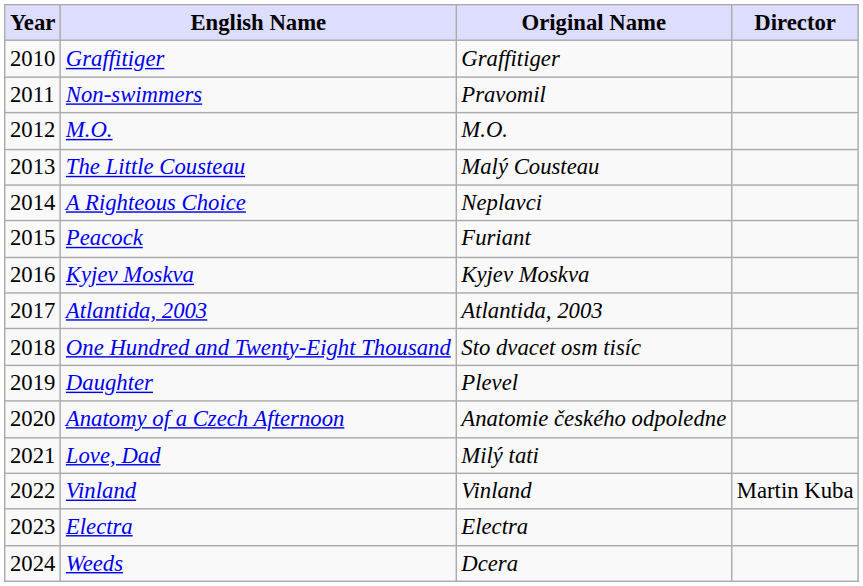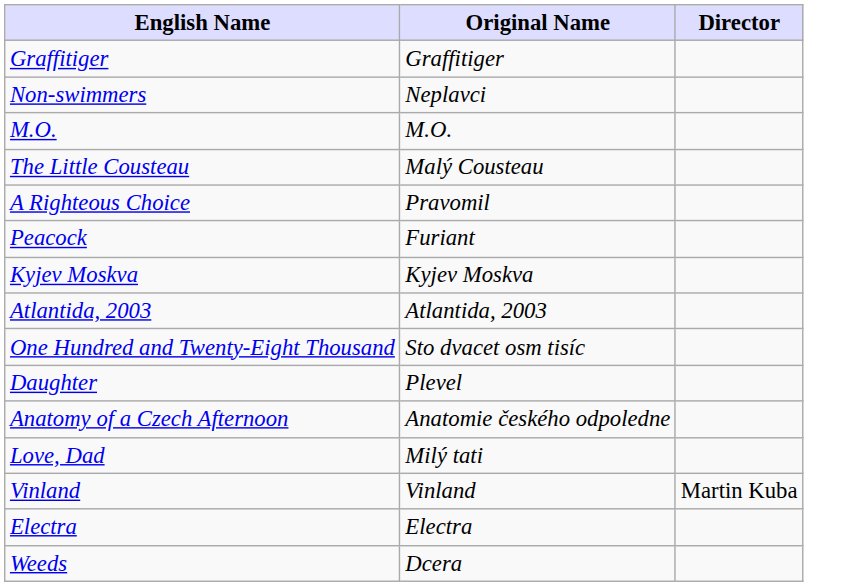 <table class="wikitable sortable">
 <tr>
-<th style="background:#DDDDFF;">Year</th>
 <th style="background:#DDDDFF;">English Name</th>
 <th style="background:#DDDDFF;">Original Name</th>
 <th style="background:#DDDDFF;">Director</th>
 </tr>
 <tr>
-<td>2010</td>
 <td><em><a href='#'>Graffitiger</a></em></td>
 <td><em>Graffitiger </em></td>
 <td></td>
 </tr>
 <tr>
-<td>2011</td>
 <td><em><a href='#'>Non-swimmers</a></em></td>
-<td><em>Pravomil</em></td>
+<td><em>Neplavci</em></td>
 <td></td>
 </tr>
 <tr>
-<td>2012</td>
 <td><em><a href='#'>M.O.</a></em></td>
 <td><em>M.O.</em></td>
 <td></td>
 </tr>
 <tr>
-<td>2013</td>
 <td><em><a href='#'>The Little Cousteau</a></em></td>
 <td><em>Malý Cousteau</em></td>
 <td></td>
 </tr>
 <tr>
-<td>2014</td>
 <td><em><a href='#'>A Righteous Choice</a></em></td>
-<td><em>Neplavci</em></td>
+<td><em>Pravomil</em></td>
 <td></td>
 </tr>
 <tr>
-<td>2015</td>
 <td><em><a href='#'>Peacock</a></em></td>
 <td><em>Furiant</em></td>
 <td></td>
 </tr>
 <tr>
-<td>2016</td>
 <td><em><a href='#'>Kyjev Moskva</a></em></td>
 <td><em>Kyjev Moskva</em></td>
 <td></td>
 </tr>
 <tr>
-<td>2017</td>
 <td><em><a href='#'>Atlantida, 2003</a></em></td>
 <td><em>Atlantida, 2003</em></td>
 <td></td>
 </tr>
 <tr>
-<td>2018</td>
 <td><em><a href='#'>One Hundred and Twenty-Eight Thousand</a></em></td>
 <td><em>Sto dvacet osm tisíc</em></td>
 <td></td>
 </tr>
 <tr>
-<td>2019</td>
 <td><em><a href='#'>Daughter</a></em></td>
 <td><em>Plevel</em></td>
 <td></td>
 </tr>
 <tr>
-<td>2020</td>
 <td><em><a href='#'>Anatomy of a Czech Afternoon</a></em></td>
 <td><em>Anatomie českého odpoledne</em></td>
 <td></td>
 </tr>
 <tr>
-<td>2021</td>
 <td><em><a href='#'>Love, Dad</a></em></td>
 <td><em>Milý tati</em></td>
 <td></td>
 </tr>
 <tr>
-<td>2022</td>
 <td><em><a href='#'>Vinland</a></em></td>
 <td><em>Vinland</em></td>
 <td>Martin Kuba</td>
 </tr>
 <tr>
-<td>2023</td>
 <td><em><a href='#'>Electra</a></em></td>
 <td><em>Electra</em></td>
 <td></td>
 </tr>
 <tr>
-<td>2024</td>
 <td><em><a href='#'>Weeds</a></em></td>
 <td><em>Dcera</em></td>
 <td></td>
 </tr>
 </table>
